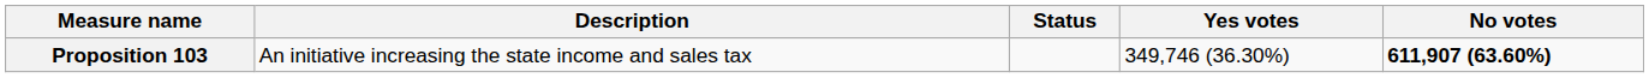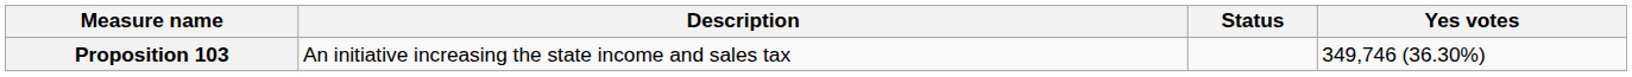 <table class="wikitable sortable plainrowheaders" style="width:100%">
 <tr>
 <th scope="col">Measure name</th>
 <th class="unsortable" scope="col">Description</th>
 <th scope="col">Status</th>
 <th scope="col">Yes votes</th>
-<th scope="col">No votes</th>
 </tr>
 <tr>
 <th scope="row">Proposition 103</th>
 <td>An initiative increasing the state income and sales tax</td>
 <td></td>
 <td>349,746 (36.30%)</td>
-<td><strong>611,907 (63.60%)</strong></td>
 </tr>
 </table>
